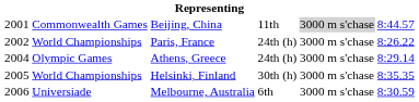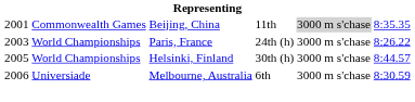 <table>
 <tr>
 <th colspan="6">Representing </th>
 </tr>
 <tr>
 <td>2001</td>
 <td><a href='#'>Commonwealth Games</a></td>
 <td><a href='#'>Beijing, China</a></td>
 <td>11th</td>
 <td style="background: lightgrey;">3000 m s'chase</td>
-<td><a href='#'>8:44.57</a></td>
+<td><a href='#'>8:35.35</a></td>
 </tr>
 <tr>
-<td>2002</td>
+<td>2003</td>
 <td><a href='#'>World Championships</a></td>
 <td><a href='#'>Paris, France</a></td>
 <td>24th (h)</td>
 <td>3000 m s'chase</td>
 <td><a href='#'>8:26.22</a></td>
 </tr>
 <tr>
-<td>2004</td>
-<td><a href='#'>Olympic Games</a></td>
-<td><a href='#'>Athens, Greece</a></td>
-<td>24th (h)</td>
-<td>3000 m s'chase</td>
-<td><a href='#'>8:29.14</a></td>
-</tr>
-<tr>
 <td>2005</td>
 <td><a href='#'>World Championships</a></td>
 <td><a href='#'>Helsinki, Finland</a></td>
 <td>30th (h)</td>
 <td>3000 m s'chase</td>
-<td><a href='#'>8:35.35</a></td>
+<td><a href='#'>8:44.57</a></td>
 </tr>
 <tr>
 <td>2006</td>
 <td><a href='#'>Universiade</a></td>
 <td><a href='#'>Melbourne, Australia</a></td>
 <td>6th</td>
 <td>3000 m s'chase</td>
 <td><a href='#'>8:30.59</a></td>
 </tr>
 </table>
